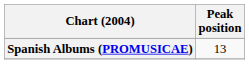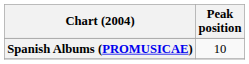 <table class="wikitable sortable plainrowheaders">
 <tr>
 <th>Chart (2004)</th>
 <th>Peak<br>position</th>
 </tr>
 <tr>
 </tr>
 <tr>
 </tr>
 <tr>
 </tr>
 <tr>
 </tr>
 <tr>
 </tr>
 <tr>
 </tr>
 <tr>
 </tr>
 <tr>
 </tr>
 <tr>
 </tr>
 <tr>
 </tr>
 <tr>
 </tr>
 <tr>
 </tr>
 <tr>
 </tr>
 <tr>
 </tr>
 <tr>
 <th scope="row">Spanish Albums (<a href='#'>PROMUSICAE</a>)</th>
-<td align="center">13</td>
+<td align="center">10</td>
 </tr>
 <tr>
 </tr>
 <tr>
 </tr>
 <tr>
 </tr>
 <tr>
 </tr>
 <tr>
 </tr>
 </table>
